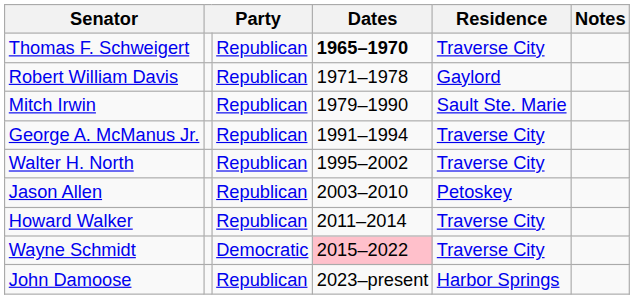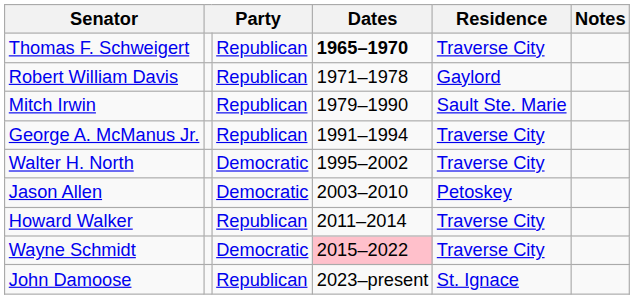 <table class=wikitable>
 <tr valign=bottom>
 <th>Senator</th>
 <th colspan="2">Party</th>
 <th>Dates</th>
 <th>Residence</th>
 <th>Notes</th>
 </tr>
 <tr>
 <td><a href='#'>Thomas F. Schweigert</a></td>
 <td bgcolor=></td>
 <td><a href='#'>Republican</a></td>
 <td><strong>1965–1970</strong></td>
 <td><a href='#'>Traverse City</a></td>
 <td></td>
 </tr>
 <tr>
 <td><a href='#'>Robert William Davis</a></td>
 <td bgcolor=></td>
 <td><a href='#'>Republican</a></td>
 <td>1971–1978</td>
 <td><a href='#'>Gaylord</a></td>
 <td></td>
 </tr>
 <tr>
 <td><a href='#'>Mitch Irwin</a></td>
 <td bgcolor=></td>
 <td><a href='#'>Republican</a></td>
 <td>1979–1990</td>
 <td><a href='#'>Sault Ste. Marie</a></td>
 <td></td>
 </tr>
 <tr>
 <td><a href='#'>George A. McManus Jr.</a></td>
 <td bgcolor=></td>
 <td><a href='#'>Republican</a></td>
 <td>1991–1994</td>
 <td><a href='#'>Traverse City</a></td>
 <td></td>
 </tr>
 <tr>
 <td><a href='#'>Walter H. North</a></td>
 <td bgcolor=></td>
-<td><a href='#'>Republican</a></td>
+<td><a href='#'>Democratic</a></td>
 <td>1995–2002</td>
 <td><a href='#'>Traverse City</a></td>
 <td></td>
 </tr>
 <tr>
 <td><a href='#'>Jason Allen</a></td>
 <td bgcolor=></td>
-<td><a href='#'>Republican</a></td>
+<td><a href='#'>Democratic</a></td>
 <td>2003–2010</td>
 <td><a href='#'>Petoskey</a></td>
 <td></td>
 </tr>
 <tr>
 <td><a href='#'>Howard Walker</a></td>
 <td bgcolor=></td>
 <td><a href='#'>Republican</a></td>
 <td>2011–2014</td>
 <td><a href='#'>Traverse City</a></td>
 <td></td>
 </tr>
 <tr>
 <td><a href='#'>Wayne Schmidt</a></td>
 <td bgcolor=></td>
 <td><a href='#'>Democratic</a></td>
 <td style="background: pink;">2015–2022</td>
 <td><a href='#'>Traverse City</a></td>
 <td></td>
 </tr>
 <tr>
 <td><a href='#'>John Damoose</a></td>
 <td bgcolor=></td>
 <td><a href='#'>Republican</a></td>
 <td>2023–present</td>
-<td><a href='#'>Harbor Springs</a></td>
+<td><a href='#'>St. Ignace</a></td>
 <td></td>
 </tr>
 </table>
